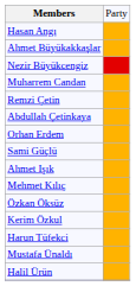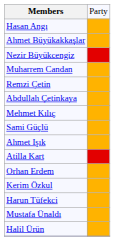 <table class=wikitable style="border:1px solid #8888aa; background-color:#f7f8ff; padding:0px; font-size:90%;">
 <tr>
 <th>Members</th>
 <td>Party</td>
 </tr>
 <tr>
 <td><a href='#'>Hasan Angı</a></td>
 <td style="background: #ffb300"></td>
 </tr>
 <tr>
 <td><a href='#'>Ahmet Büyükakkaşlar</a></td>
 <td style="background: #ffb300"></td>
 </tr>
 <tr>
 <td><a href='#'>Nezir Büyükcengiz</a></td>
 <td style="background: #e30000"></td>
 </tr>
 <tr>
 <td><a href='#'>Muharrem Candan</a></td>
 <td style="background: #ffb300"></td>
 </tr>
 <tr>
 <td><a href='#'>Remzi Çetin</a></td>
 <td style="background: #ffb300"></td>
 </tr>
 <tr>
 <td><a href='#'>Abdullah Çetinkaya</a></td>
 <td style="background: #ffb300"></td>
 </tr>
 <tr>
-<td><a href='#'>Orhan Erdem</a></td>
+<td><a href='#'>Mehmet Kılıç</a></td>
 <td style="background: #ffb300"></td>
 </tr>
 <tr>
 <td><a href='#'>Sami Güçlü</a></td>
 <td style="background: #ffb300"></td>
 </tr>
 <tr>
 <td><a href='#'>Ahmet Işık</a></td>
 <td style="background: #ffb300"></td>
 </tr>
 <tr>
-<td><a href='#'>Mehmet Kılıç</a></td>
-<td style="background: #ffb300"></td>
+<td><a href='#'>Atilla Kart</a></td>
+<td style="background: #e30000"></td>
 </tr>
 <tr>
-<td><a href='#'>Özkan Öksüz</a></td>
+<td><a href='#'>Orhan Erdem</a></td>
 <td style="background: #ffb300"></td>
 </tr>
 <tr>
 <td><a href='#'>Kerim Özkul</a></td>
 <td style="background: #ffb300"></td>
 </tr>
 <tr>
 <td><a href='#'>Harun Tüfekci</a></td>
 <td style="background: #ffb300"></td>
 </tr>
 <tr>
 <td><a href='#'>Mustafa Ünaldı</a></td>
 <td style="background: #ffb300"></td>
 </tr>
 <tr>
 <td><a href='#'>Halil Ürün</a></td>
 <td style="background: #ffb300"></td>
 </tr>
 <tr>
 </tr>
 </table>
